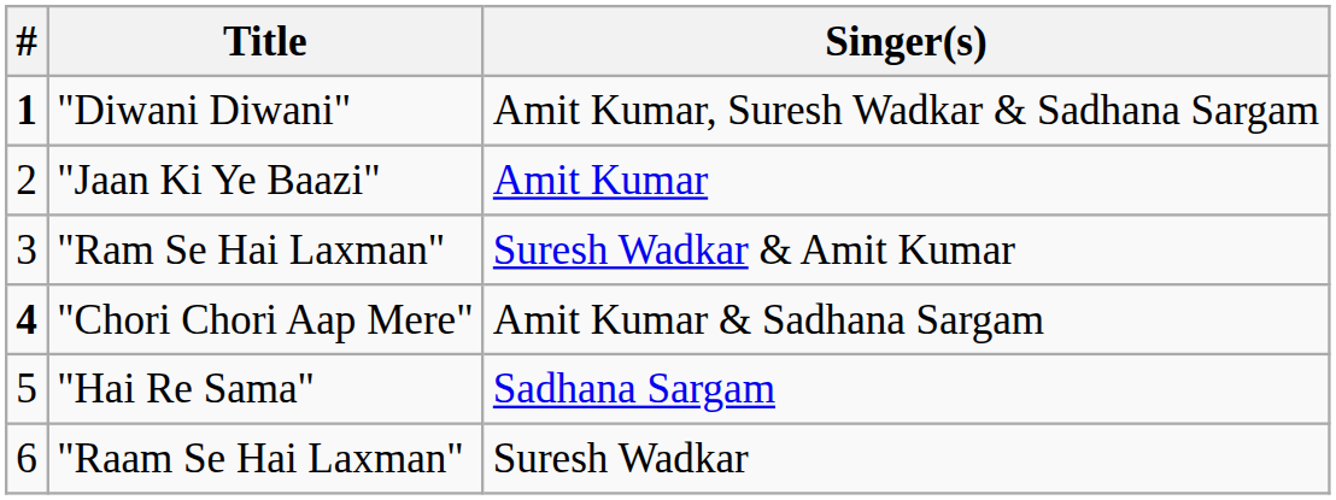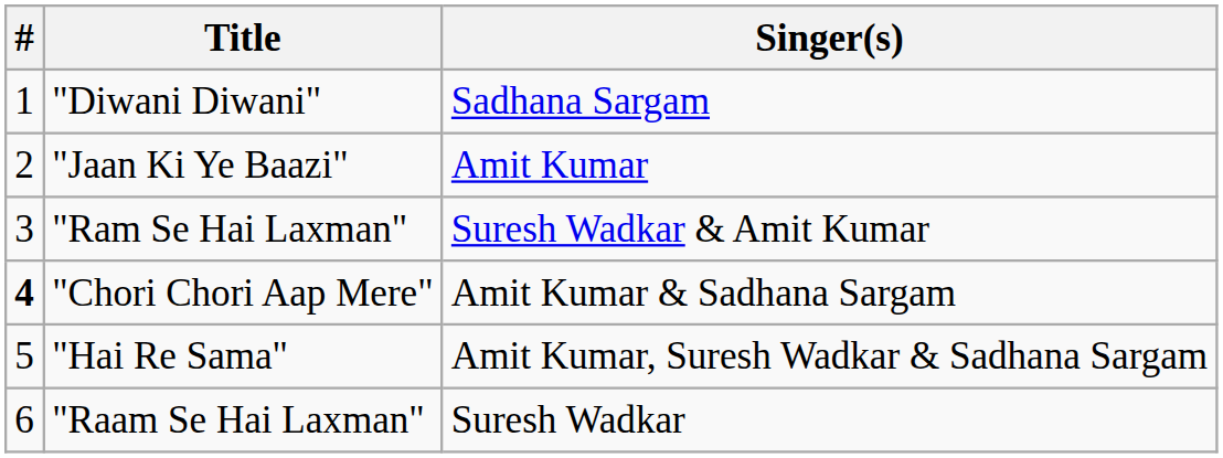 <table class="wikitable" style="font-size:95%;">
 <tr>
 <th>#</th>
 <th>Title</th>
 <th>Singer(s)</th>
 </tr>
 <tr>
-<td><strong>1</strong></td>
+<td>1</td>
 <td>"Diwani Diwani"</td>
-<td>Amit Kumar, Suresh Wadkar & Sadhana Sargam</td>
+<td><a href='#'>Sadhana Sargam</a></td>
 </tr>
 <tr>
 <td>2</td>
 <td>"Jaan Ki Ye Baazi"</td>
 <td><a href='#'>Amit Kumar</a></td>
 </tr>
 <tr>
 <td>3</td>
 <td>"Ram Se Hai Laxman"</td>
 <td><a href='#'>Suresh Wadkar</a> & Amit Kumar</td>
 </tr>
 <tr>
 <td><strong>4</strong></td>
 <td>"Chori Chori Aap Mere"</td>
 <td>Amit Kumar & Sadhana Sargam</td>
 </tr>
 <tr>
 <td>5</td>
 <td>"Hai Re Sama"</td>
-<td><a href='#'>Sadhana Sargam</a></td>
+<td>Amit Kumar, Suresh Wadkar & Sadhana Sargam</td>
 </tr>
 <tr>
 <td>6</td>
 <td>"Raam Se Hai Laxman"</td>
 <td>Suresh Wadkar</td>
 </tr>
 </table>
